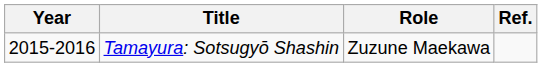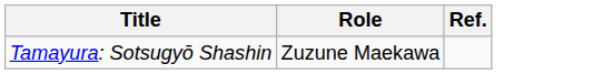 <table class="wikitable sortable plainrowheaders">
 <tr>
-<th scope="col">Year</th>
 <th scope="col">Title</th>
 <th scope="col">Role</th>
 <th scope="col" class="unsortable">Ref.</th>
 </tr>
 <tr>
-<td>2015-2016</td>
 <td><em><a href='#'>Tamayura</a>: Sotsugyō Shashin</em></td>
 <td>Zuzune Maekawa</td>
 <td></td>
 </tr>
 </table>
